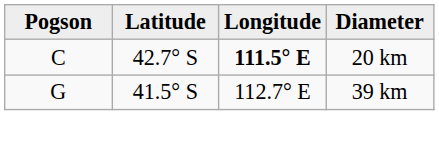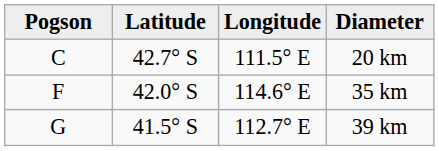 <table class="wikitable">
 <tr>
 <th width="25%" style="background:#eeeeee;">Pogson</th>
 <th width="25%" style="background:#eeeeee;">Latitude</th>
 <th width="25%" style="background:#eeeeee;">Longitude</th>
 <th width="25%" style="background:#eeeeee;">Diameter</th>
 </tr>
 <tr>
 <td align="center">C</td>
 <td align="center">42.7° S</td>
-<td align="center"><strong>111.5° E</strong></td>
+<td align="center">111.5° E</td>
 <td align="center">20 km</td>
+</tr>
+<tr>
+<td align="center">F</td>
+<td align="center">42.0° S</td>
+<td align="center">114.6° E</td>
+<td align="center">35 km</td>
 </tr>
 <tr>
 <td align="center">G</td>
 <td align="center">41.5° S</td>
 <td align="center">112.7° E</td>
 <td align="center">39 km</td>
 </tr>
 </table>
